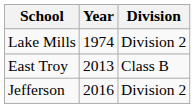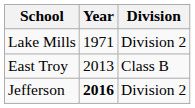 <table class="wikitable">
 <tr>
 <th>School</th>
 <th>Year</th>
 <th>Division</th>
 </tr>
 <tr>
 <td>Lake Mills</td>
-<td>1974</td>
+<td>1971</td>
 <td>Division 2</td>
 </tr>
 <tr>
 <td>East Troy</td>
 <td>2013</td>
 <td>Class B</td>
 </tr>
 <tr>
 <td>Jefferson</td>
-<td>2016</td>
+<td><strong>2016</strong></td>
 <td>Division 2</td>
 </tr>
 </table>
